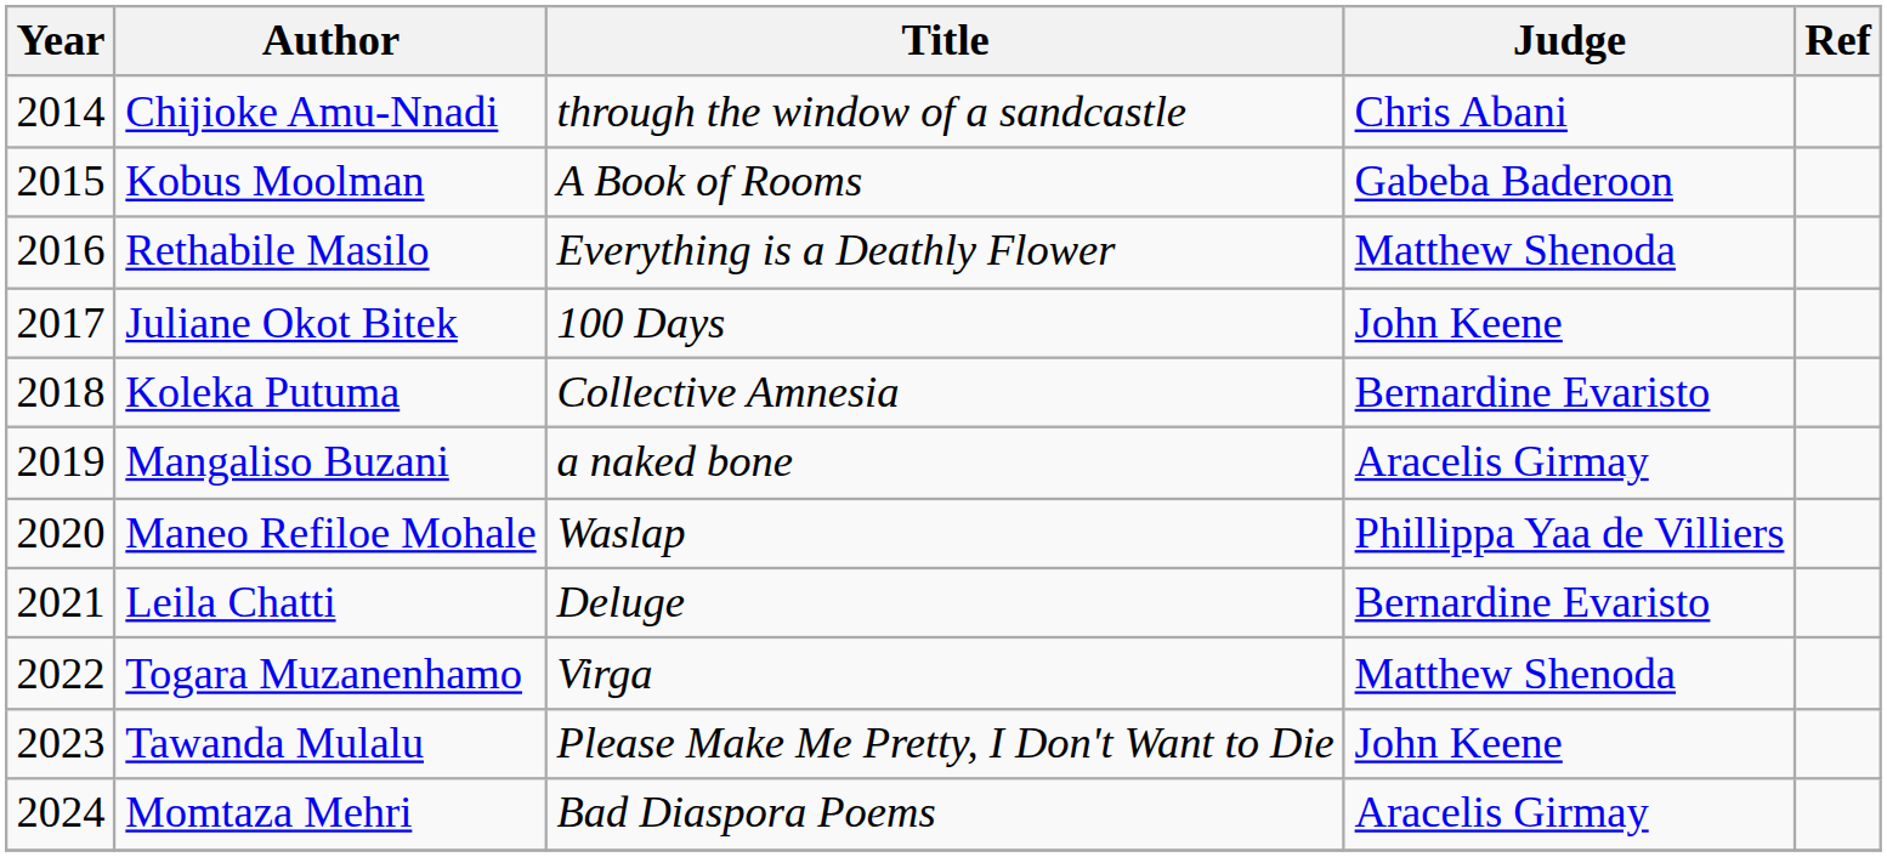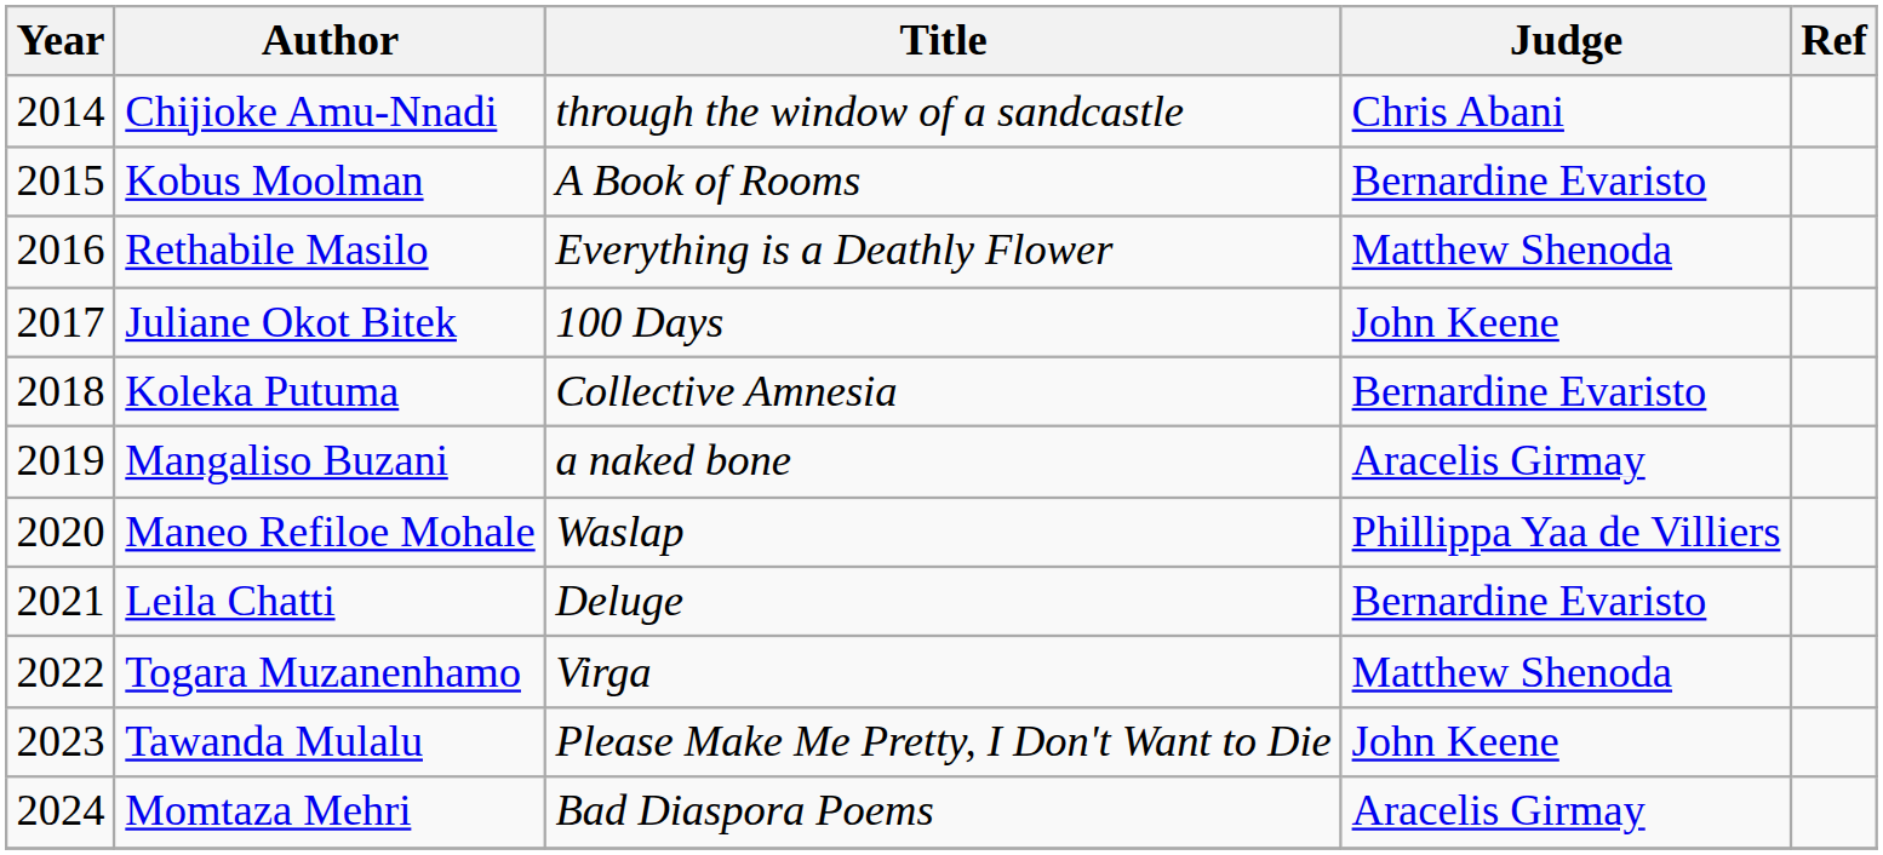 <table class="wikitable">
 <tr>
 <th>Year</th>
 <th>Author</th>
 <th>Title</th>
 <th>Judge</th>
 <th>Ref</th>
 </tr>
 <tr>
 <td>2014</td>
 <td><a href='#'>Chijioke Amu-Nnadi</a></td>
 <td><em>through the window of a sandcastle</em></td>
 <td><a href='#'>Chris Abani</a></td>
 <td></td>
 </tr>
 <tr>
 <td>2015</td>
 <td><a href='#'>Kobus Moolman</a></td>
 <td><em>A Book of Rooms</em></td>
-<td><a href='#'>Gabeba Baderoon</a></td>
+<td><a href='#'>Bernardine Evaristo</a></td>
 <td></td>
 </tr>
 <tr>
 <td>2016</td>
 <td><a href='#'>Rethabile Masilo</a></td>
 <td><em>Everything is a Deathly Flower</em></td>
 <td><a href='#'>Matthew Shenoda</a></td>
 <td></td>
 </tr>
 <tr>
 <td>2017</td>
 <td><a href='#'>Juliane Okot Bitek</a></td>
 <td><em>100 Days</em></td>
 <td><a href='#'>John Keene</a></td>
 <td></td>
 </tr>
 <tr>
 <td>2018</td>
 <td><a href='#'>Koleka Putuma</a></td>
 <td><em>Collective Amnesia</em></td>
 <td><a href='#'>Bernardine Evaristo</a></td>
 <td></td>
 </tr>
 <tr>
 <td>2019</td>
 <td><a href='#'>Mangaliso Buzani</a></td>
 <td><em>a naked bone</em></td>
 <td><a href='#'>Aracelis Girmay</a></td>
 <td></td>
 </tr>
 <tr>
 <td>2020</td>
 <td><a href='#'>Maneo Refiloe Mohale</a></td>
 <td><em>Waslap</em></td>
 <td><a href='#'>Phillippa Yaa de Villiers</a></td>
 <td></td>
 </tr>
 <tr>
 <td>2021</td>
 <td><a href='#'>Leila Chatti</a></td>
 <td><em>Deluge</em></td>
 <td><a href='#'>Bernardine Evaristo</a></td>
 <td></td>
 </tr>
 <tr>
 <td>2022</td>
 <td><a href='#'>Togara Muzanenhamo</a></td>
 <td><em>Virga</em></td>
 <td><a href='#'>Matthew Shenoda</a></td>
 <td></td>
 </tr>
 <tr>
 <td>2023</td>
 <td><a href='#'>Tawanda Mulalu</a></td>
 <td><em>Please Make Me Pretty, I Don't Want to Die</em></td>
 <td><a href='#'>John Keene</a></td>
 <td></td>
 </tr>
 <tr>
 <td>2024</td>
 <td><a href='#'>Momtaza Mehri</a></td>
 <td><em>Bad Diaspora Poems</em></td>
 <td><a href='#'>Aracelis Girmay</a></td>
 <td></td>
 </tr>
 <tr>
 </tr>
 </table>
